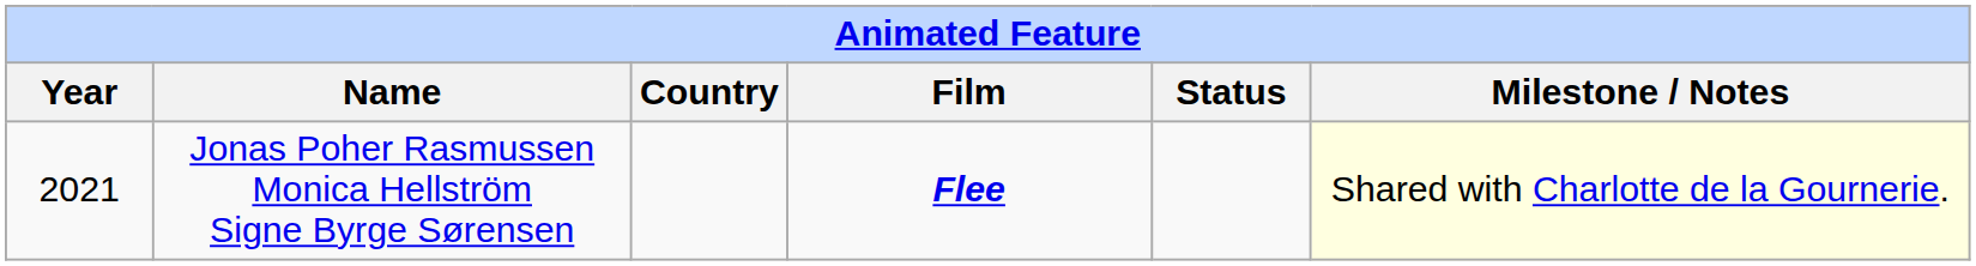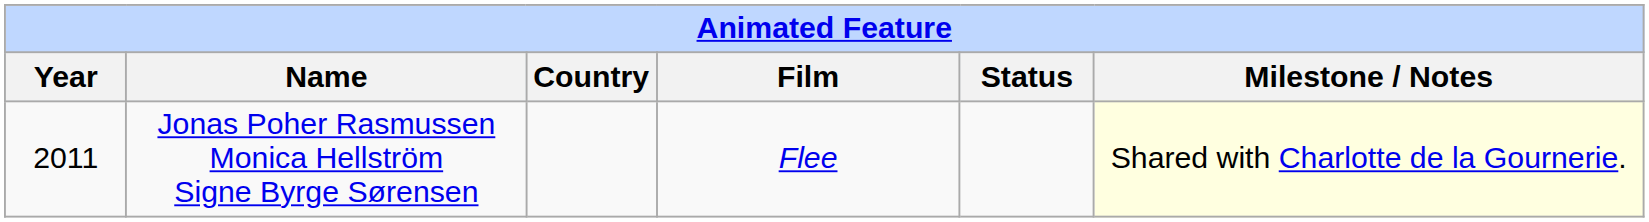 <table class="wikitable" style="text-align: center">
 <tr ---- bgcolor="#bfd7ff">
 <td colspan="6" align="center"><strong><a href='#'>Animated Feature</a></strong></td>
 </tr>
 <tr ---- bgcolor="#ebf5ff">
 <th width="75">Year</th>
 <th width="300">Name</th>
 <th width="50">Country</th>
 <th width="250">Film</th>
 <th width="75">Status</th>
 <th width="450">Milestone / Notes</th>
 </tr>
 <tr>
-<td style="text-align: center">2021</td>
+<td style="text-align: center">2011</td>
 <td><a href='#'>Jonas Poher Rasmussen</a><br><a href='#'>Monica Hellström</a><br><a href='#'>Signe Byrge Sørensen</a></td>
 <td style="text-align: center"></td>
-<td><strong><em><a href='#'>Flee</a></em></strong></td>
+<td><em><a href='#'>Flee</a></em></td>
 <td></td>
 <td style="background: lightyellow;">Shared with <a href='#'>Charlotte de la Gournerie</a>.</td>
 </tr>
 </table>
